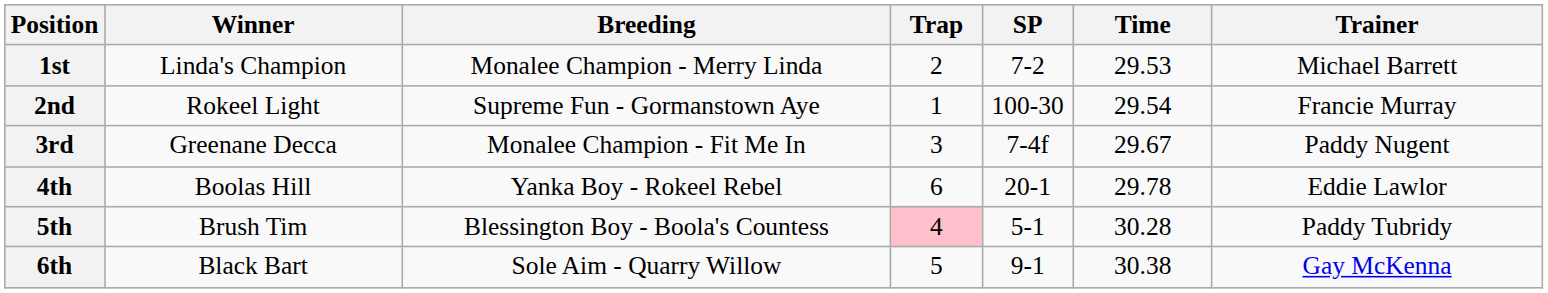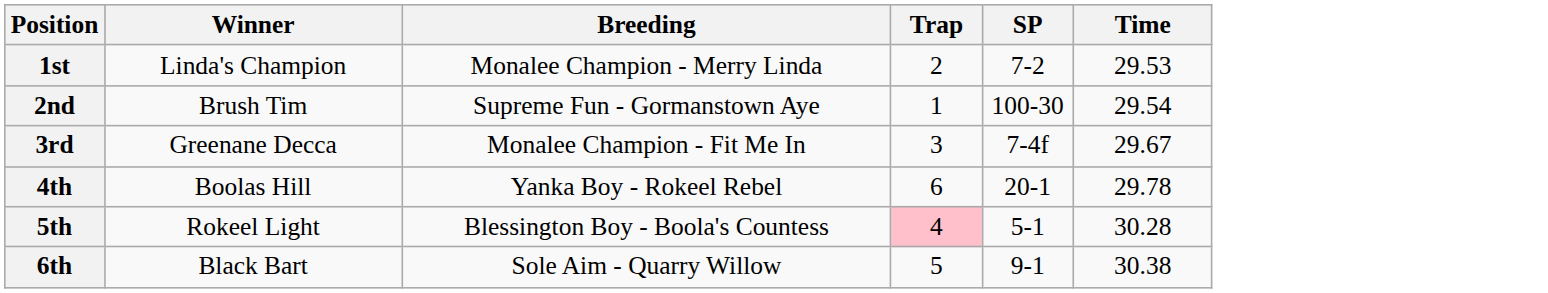 <table class="wikitable" style="text-align: center">
 <tr>
 <th width=50>Position</th>
 <th width=180>Winner</th>
 <th width=300>Breeding</th>
 <th width=50>Trap</th>
 <th width=50>SP</th>
 <th width=80>Time</th>
-<th width=200>Trainer</th>
 </tr>
 <tr>
 <th>1st</th>
 <td>Linda's Champion</td>
 <td>Monalee Champion - Merry Linda</td>
 <td>2</td>
 <td>7-2</td>
 <td>29.53</td>
-<td>Michael Barrett</td>
 </tr>
 <tr>
 <th>2nd</th>
-<td>Rokeel Light</td>
+<td>Brush Tim</td>
 <td>Supreme Fun - Gormanstown Aye</td>
 <td>1</td>
 <td>100-30</td>
 <td>29.54</td>
-<td>Francie Murray</td>
 </tr>
 <tr>
 <th>3rd</th>
 <td>Greenane Decca</td>
 <td>Monalee Champion - Fit Me In</td>
 <td>3</td>
 <td>7-4f</td>
 <td>29.67</td>
-<td>Paddy Nugent</td>
 </tr>
 <tr>
 <th>4th</th>
 <td>Boolas Hill</td>
 <td>Yanka Boy - Rokeel Rebel</td>
 <td>6</td>
 <td>20-1</td>
 <td>29.78</td>
-<td>Eddie Lawlor</td>
 </tr>
 <tr>
 <th>5th</th>
-<td>Brush Tim</td>
+<td>Rokeel Light</td>
 <td>Blessington Boy - Boola's Countess</td>
 <td style="background: pink;">4</td>
 <td>5-1</td>
 <td>30.28</td>
-<td>Paddy Tubridy</td>
 </tr>
 <tr>
 <th>6th</th>
 <td>Black Bart</td>
 <td>Sole Aim - Quarry Willow</td>
 <td>5</td>
 <td>9-1</td>
 <td>30.38</td>
-<td><a href='#'>Gay McKenna</a></td>
 </tr>
 </table>
